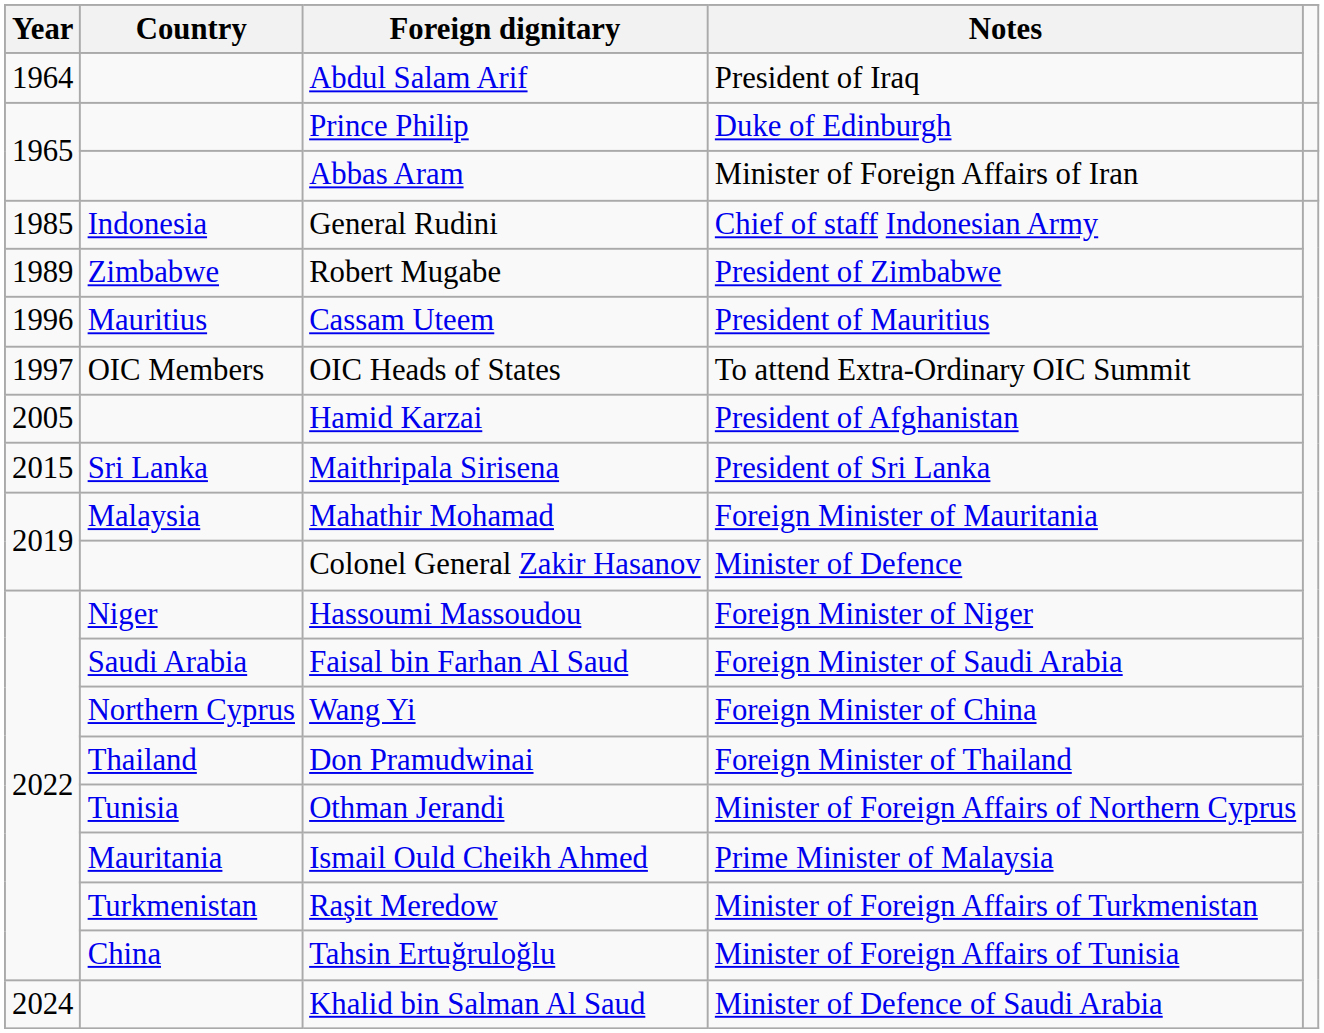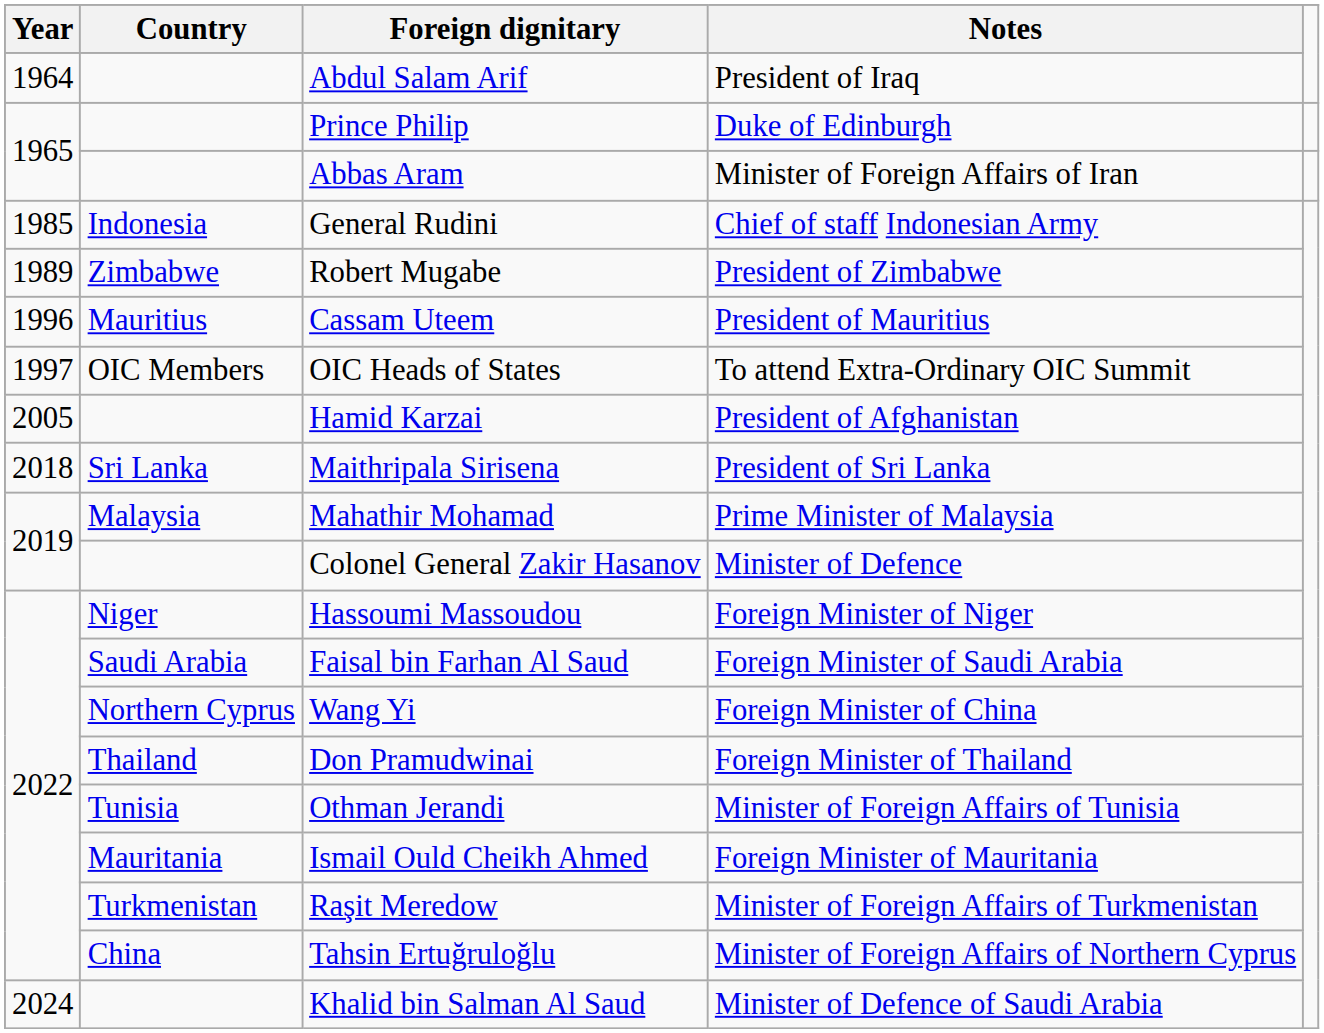 <table class="wikitable sortable">
 <tr>
 <th>Year</th>
 <th>Country</th>
 <th>Foreign dignitary<br></th>
 <th>Notes</th>
 </tr>
 <tr>
 <td>1964</td>
 <td></td>
 <td><a href='#'>Abdul Salam Arif</a></td>
 <td>President of Iraq</td>
 </tr>
 <tr>
 <td rowspan="2">1965</td>
 <td></td>
 <td><a href='#'>Prince Philip</a></td>
 <td><a href='#'>Duke of Edinburgh</a></td>
 <td></td>
 </tr>
 <tr>
 <td></td>
 <td><a href='#'>Abbas Aram</a></td>
 <td>Minister of Foreign Affairs of Iran</td>
 <td></td>
 </tr>
 <tr>
 <td>1985</td>
 <td> <a href='#'>Indonesia</a></td>
 <td>General Rudini</td>
 <td><a href='#'>Chief of staff</a> <a href='#'>Indonesian Army</a></td>
 </tr>
 <tr>
 <td>1989</td>
 <td> <a href='#'>Zimbabwe</a></td>
 <td>Robert Mugabe</td>
 <td><a href='#'>President of Zimbabwe</a></td>
 </tr>
 <tr>
 <td>1996</td>
 <td> <a href='#'>Mauritius</a></td>
 <td><a href='#'>Cassam Uteem</a></td>
 <td><a href='#'>President of Mauritius</a></td>
 </tr>
 <tr>
 <td>1997</td>
 <td>OIC Members</td>
 <td>OIC Heads of States</td>
 <td>To attend Extra-Ordinary OIC Summit</td>
 </tr>
 <tr>
 <td>2005</td>
 <td></td>
 <td><a href='#'>Hamid Karzai</a></td>
 <td><a href='#'>President of Afghanistan</a></td>
 </tr>
 <tr>
-<td>2015</td>
+<td>2018</td>
 <td> <a href='#'>Sri Lanka</a></td>
 <td><a href='#'>Maithripala Sirisena</a></td>
 <td><a href='#'>President of Sri Lanka</a></td>
 </tr>
 <tr>
 <td rowspan="2">2019</td>
 <td> <a href='#'>Malaysia</a></td>
 <td><a href='#'>Mahathir Mohamad</a></td>
-<td><a href='#'>Foreign Minister of Mauritania</a></td>
+<td><a href='#'>Prime Minister of Malaysia</a></td>
 </tr>
 <tr>
 <td></td>
 <td>Colonel General <a href='#'>Zakir Hasanov</a></td>
 <td><a href='#'>Minister of Defence</a></td>
 </tr>
 <tr>
 <td rowspan="8">2022</td>
 <td> <a href='#'>Niger</a></td>
 <td><a href='#'>Hassoumi Massoudou</a></td>
 <td><a href='#'>Foreign Minister of Niger</a></td>
 </tr>
 <tr>
 <td> <a href='#'>Saudi Arabia</a></td>
 <td><a href='#'>Faisal bin Farhan Al Saud</a></td>
 <td><a href='#'>Foreign Minister of Saudi Arabia</a></td>
 </tr>
 <tr>
 <td> <a href='#'>Northern Cyprus</a></td>
 <td><a href='#'>Wang Yi</a></td>
 <td><a href='#'>Foreign Minister of China</a></td>
 </tr>
 <tr>
 <td> <a href='#'>Thailand</a></td>
 <td><a href='#'>Don Pramudwinai</a></td>
 <td><a href='#'>Foreign Minister of Thailand</a></td>
 </tr>
 <tr>
 <td> <a href='#'>Tunisia</a></td>
 <td><a href='#'>Othman Jerandi</a></td>
-<td><a href='#'>Minister of Foreign Affairs of Northern Cyprus</a></td>
+<td><a href='#'>Minister of Foreign Affairs of Tunisia</a></td>
 </tr>
 <tr>
 <td> <a href='#'>Mauritania</a></td>
 <td><a href='#'>Ismail Ould Cheikh Ahmed</a></td>
-<td><a href='#'>Prime Minister of Malaysia</a></td>
+<td><a href='#'>Foreign Minister of Mauritania</a></td>
 </tr>
 <tr>
 <td> <a href='#'>Turkmenistan</a></td>
 <td><a href='#'>Raşit Meredow</a></td>
 <td><a href='#'>Minister of Foreign Affairs of Turkmenistan</a></td>
 </tr>
 <tr>
 <td> <a href='#'>China</a></td>
 <td><a href='#'>Tahsin Ertuğruloğlu</a></td>
-<td><a href='#'>Minister of Foreign Affairs of Tunisia</a></td>
+<td><a href='#'>Minister of Foreign Affairs of Northern Cyprus</a></td>
 </tr>
 <tr>
 <td>2024</td>
 <td></td>
 <td><a href='#'>Khalid bin Salman Al Saud</a></td>
 <td><a href='#'>Minister of Defence of Saudi Arabia</a></td>
 </tr>
 </table>
